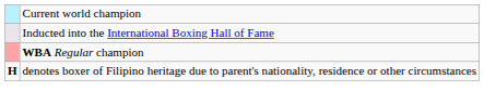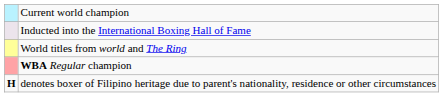 <table class="wikitable">
 <tr>
 <td style="background:#B9F2FF" width=5px></td>
 <td>Current world champion</td>
 </tr>
 <tr>
 <td style="background:#ece4ec" width=5px></td>
 <td>Inducted into the <a href='#'>International Boxing Hall of Fame</a></td>
 </tr>
 <tr>
+<td style="background:#FFFF99" width=5px></td>
+<td>World titles from <em>world</em> and <em><a href='#'>The Ring</a></em></td>
+</tr>
+<tr>
 <td style="background:#ffa3a6; width:5px;"></td>
 <td><strong>WBA</strong> <em>Regular</em> champion</td>
 </tr>
 <tr>
 <td><strong>H</strong></td>
 <td>denotes boxer of Filipino heritage due to parent's nationality, residence or other circumstances</td>
 </tr>
 </table>
